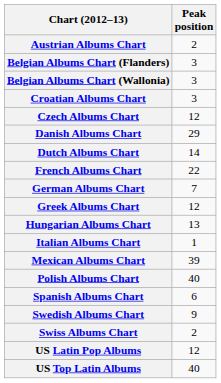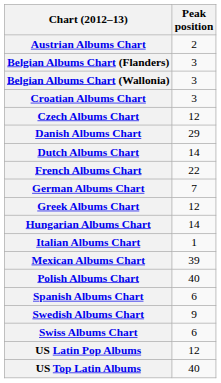 <table class="wikitable sortable plainrowheaders">
 <tr>
 <th>Chart (2012–13)</th>
 <th>Peak<br>position</th>
 </tr>
 <tr>
 <th scope="row"><a href='#'>Austrian Albums Chart</a></th>
 <td style="text-align:center;">2</td>
 </tr>
 <tr>
 <th scope="row"><a href='#'>Belgian Albums Chart</a> (Flanders)</th>
 <td style="text-align:center;">3</td>
 </tr>
 <tr>
 <th scope="row"><a href='#'>Belgian Albums Chart</a> (Wallonia)</th>
 <td style="text-align:center;">3</td>
 </tr>
 <tr>
 <th scope="row"><a href='#'>Croatian Albums Chart</a></th>
 <td style="text-align:center;">3</td>
 </tr>
 <tr>
 <th scope="row"><a href='#'>Czech Albums Chart</a></th>
 <td style="text-align:center;">12</td>
 </tr>
 <tr>
 <th scope="row"><a href='#'>Danish Albums Chart</a></th>
 <td style="text-align:center;">29</td>
 </tr>
 <tr>
 <th scope="row"><a href='#'>Dutch Albums Chart</a></th>
 <td style="text-align:center;">14</td>
 </tr>
 <tr>
 <th scope="row"><a href='#'>French Albums Chart</a></th>
 <td style="text-align:center;">22</td>
 </tr>
 <tr>
 <th scope="row"><a href='#'>German Albums Chart</a></th>
 <td style="text-align:center;">7</td>
 </tr>
 <tr>
 <th scope="row"><a href='#'>Greek Albums Chart</a></th>
 <td style="text-align:center;">12</td>
 </tr>
 <tr>
 <th scope="row"><a href='#'>Hungarian Albums Chart</a></th>
-<td style="text-align:center;">13</td>
+<td style="text-align:center;">14</td>
 </tr>
 <tr>
 <th scope="row"><a href='#'>Italian Albums Chart</a></th>
 <td style="text-align:center;">1</td>
 </tr>
 <tr>
 <th scope="row"><a href='#'>Mexican Albums Chart</a></th>
 <td style="text-align:center;">39</td>
 </tr>
 <tr>
 <th scope="row"><a href='#'>Polish Albums Chart</a></th>
 <td style="text-align:center;">40</td>
 </tr>
 <tr>
 <th scope="row"><a href='#'>Spanish Albums Chart</a></th>
 <td style="text-align:center;">6</td>
 </tr>
 <tr>
 <th scope="row"><a href='#'>Swedish Albums Chart</a></th>
 <td style="text-align:center;">9</td>
 </tr>
 <tr>
 <th scope="row"><a href='#'>Swiss Albums Chart</a></th>
-<td style="text-align:center;">2</td>
+<td style="text-align:center;">6</td>
 </tr>
 <tr>
 <th scope="row">US <a href='#'>Latin Pop Albums</a></th>
 <td style="text-align:center;">12</td>
 </tr>
 <tr>
 <th scope="row">US <a href='#'>Top Latin Albums</a></th>
 <td style="text-align:center;">40</td>
 </tr>
 </table>
